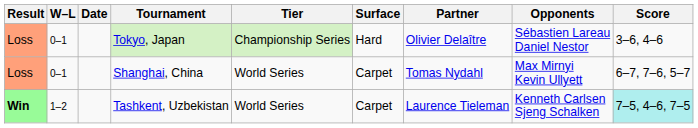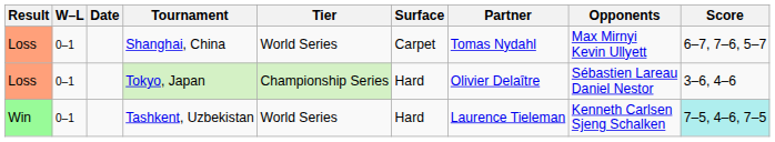 <table class="sortable wikitable">
 <tr>
 <th>Result</th>
 <th class="unsortable">W–L</th>
 <th>Date</th>
 <th>Tournament</th>
 <th>Tier</th>
 <th>Surface</th>
 <th>Partner</th>
 <th>Opponents</th>
 <th class="unsortable">Score</th>
 </tr>
 <tr>
 <td style="background:#ffa07a;">Loss</td>
 <td><small>0–1</small></td>
 <td><a href='#'></a></td>
+<td><a href='#'>Shanghai</a>, China</td>
+<td>World Series</td>
+<td>Carpet</td>
+<td> <a href='#'>Tomas Nydahl</a></td>
+<td> <a href='#'>Max Mirnyi</a> <br>  <a href='#'>Kevin Ullyett</a></td>
+<td>6–7, 7–6, 5–7</td>
+</tr>
+<tr>
+<td style="background:#ffa07a;">Loss</td>
+<td><small>0–1</small></td>
+<td><a href='#'></a></td>
 <td style="background:#d4f1c5;"><a href='#'>Tokyo</a>, Japan</td>
 <td style="background:#d4f1c5;">Championship Series</td>
 <td>Hard</td>
 <td> <a href='#'>Olivier Delaître</a></td>
 <td> <a href='#'>Sébastien Lareau</a> <br>  <a href='#'>Daniel Nestor</a></td>
 <td>3–6, 4–6</td>
 </tr>
 <tr>
-<td style="background:#ffa07a;">Loss</td>
+<td style="background:#98fb98;">Win</td>
 <td><small>0–1</small></td>
-<td><a href='#'></a></td>
-<td><a href='#'>Shanghai</a>, China</td>
-<td>World Series</td>
-<td>Carpet</td>
-<td> <a href='#'>Tomas Nydahl</a></td>
-<td> <a href='#'>Max Mirnyi</a> <br>  <a href='#'>Kevin Ullyett</a></td>
-<td>6–7, 7–6, 5–7</td>
-</tr>
-<tr>
-<td style="background:#98fb98;"><strong>Win</strong></td>
-<td><small>1–2</small></td>
 <td><a href='#'></a></td>
 <td><a href='#'>Tashkent</a>, Uzbekistan</td>
 <td>World Series</td>
-<td>Carpet</td>
+<td>Hard</td>
 <td> <a href='#'>Laurence Tieleman</a></td>
 <td> <a href='#'>Kenneth Carlsen</a> <br>  <a href='#'>Sjeng Schalken</a></td>
 <td style="background: paleturquoise;">7–5, 4–6, 7–5</td>
 </tr>
 </table>
